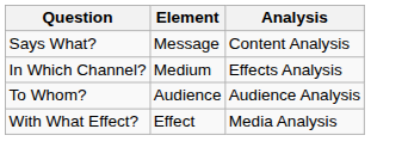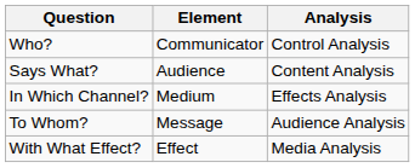 <table class="wikitable">
 <tr>
 <th>Question</th>
 <th>Element</th>
 <th>Analysis</th>
 </tr>
 <tr>
+<td>Who?</td>
+<td>Communicator</td>
+<td>Control Analysis</td>
+</tr>
+<tr>
 <td>Says What?</td>
-<td>Message</td>
+<td>Audience</td>
 <td>Content Analysis</td>
 </tr>
 <tr>
 <td>In Which Channel?</td>
 <td>Medium</td>
 <td>Effects Analysis</td>
 </tr>
 <tr>
 <td>To Whom?</td>
-<td>Audience</td>
+<td>Message</td>
 <td>Audience Analysis</td>
 </tr>
 <tr>
 <td>With What Effect?</td>
 <td>Effect</td>
 <td>Media Analysis</td>
 </tr>
 </table>
